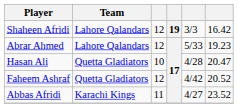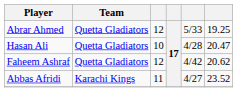 <table class="wikitable sortable">
 <tr>
 <th class="unsortable">Player</th>
 <th class="unsortable">Team</th>
 <th></th>
 <th class="unsortable"></th>
 <th></th>
 <th></th>
 </tr>
 <tr>
-<td><a href='#'>Shaheen Afridi</a></td>
-<td><a href='#'>Lahore Qalandars</a></td>
-<td>12</td>
-<th>19</th>
-<td>3/3</td>
-<td>16.42</td>
-</tr>
-<tr>
 <td><a href='#'>Abrar Ahmed</a></td>
-<td><a href='#'>Lahore Qalandars</a></td>
+<td><a href='#'>Quetta Gladiators</a></td>
 <td>12</td>
 <th rowspan=4>17</th>
 <td>5/33</td>
-<td>19.23</td>
+<td>19.25</td>
 </tr>
 <tr>
 <td><a href='#'>Hasan Ali</a></td>
 <td><a href='#'>Quetta Gladiators</a></td>
 <td>10</td>
 <td>4/28</td>
 <td>20.47</td>
 </tr>
 <tr>
 <td><a href='#'>Faheem Ashraf</a></td>
 <td><a href='#'>Quetta Gladiators</a></td>
 <td>12</td>
 <td>4/42</td>
-<td>20.52</td>
+<td>20.62</td>
 </tr>
 <tr>
 <td><a href='#'>Abbas Afridi</a></td>
 <td><a href='#'>Karachi Kings</a></td>
 <td>11</td>
 <td>4/27</td>
 <td>23.52</td>
 </tr>
 <tr>
 </tr>
 </table>
